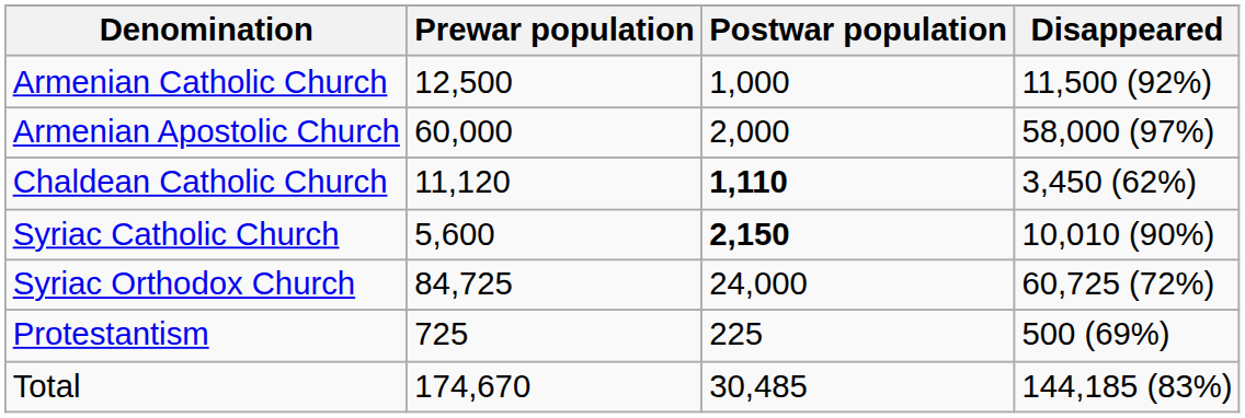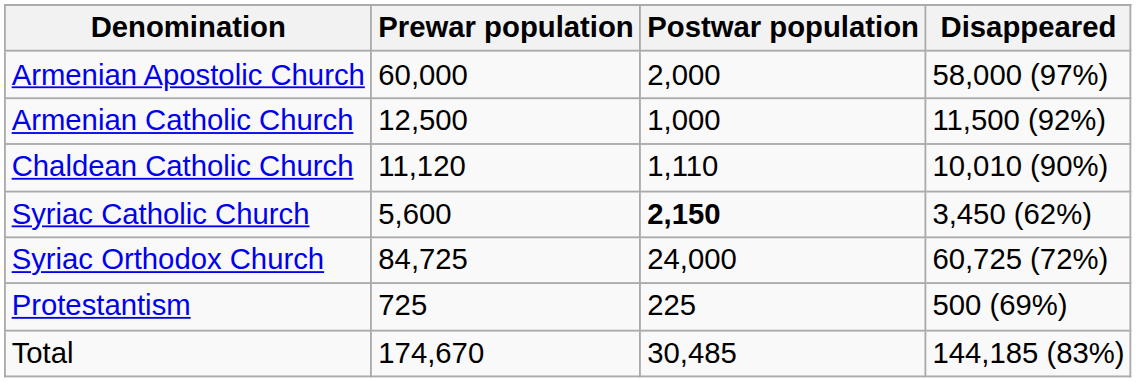 <table class="wikitable">
 <tr>
 </tr>
 <tr>
 <th>Denomination</th>
 <th>Prewar population</th>
 <th>Postwar population</th>
 <th>Disappeared</th>
 </tr>
 <tr>
+<td><a href='#'>Armenian Apostolic Church</a></td>
+<td>60,000</td>
+<td>2,000</td>
+<td>58,000 (97%)</td>
+</tr>
+<tr>
 <td><a href='#'>Armenian Catholic Church</a></td>
 <td>12,500</td>
 <td>1,000</td>
 <td>11,500 (92%)</td>
 </tr>
 <tr>
-<td><a href='#'>Armenian Apostolic Church</a></td>
-<td>60,000</td>
-<td>2,000</td>
-<td>58,000 (97%)</td>
-</tr>
-<tr>
 <td><a href='#'>Chaldean Catholic Church</a></td>
 <td>11,120</td>
-<td><strong>1,110</strong></td>
-<td>3,450 (62%)</td>
+<td>1,110</td>
+<td>10,010 (90%)</td>
 </tr>
 <tr>
 <td><a href='#'>Syriac Catholic Church</a></td>
 <td>5,600</td>
 <td><strong>2,150</strong></td>
-<td>10,010 (90%)</td>
+<td>3,450 (62%)</td>
 </tr>
 <tr>
 <td><a href='#'>Syriac Orthodox Church</a></td>
 <td>84,725</td>
 <td>24,000</td>
 <td>60,725 (72%)</td>
 </tr>
 <tr>
 <td><a href='#'>Protestantism</a></td>
 <td>725</td>
 <td>225</td>
 <td>500 (69%)</td>
 </tr>
 <tr>
 <td>Total</td>
 <td>174,670</td>
 <td>30,485</td>
 <td>144,185 (83%)</td>
 </tr>
 </table>
